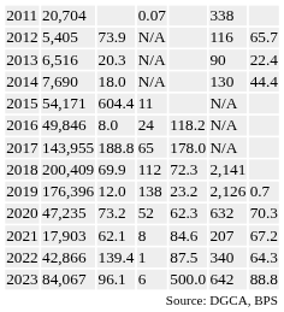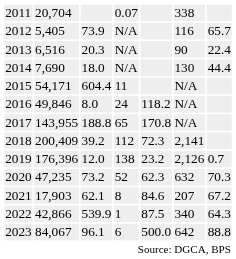 <table class="toccolours sortable" style="padding:0.5em;">
 <tr>
 <th></th>
 <th></th>
 <th></th>
 <th></th>
 <th></th>
 <th></th>
 <th></th>
 </tr>
 <tr style="background:#eee;">
 <td>2011</td>
 <td>20,704</td>
 <td></td>
 <td>0.07</td>
 <td></td>
 <td>338</td>
 <td></td>
 </tr>
 <tr style="background:#eee;">
 <td>2012</td>
 <td>5,405</td>
 <td> 73.9</td>
 <td>N/A</td>
 <td></td>
 <td>116</td>
 <td> 65.7</td>
 </tr>
 <tr style="background:#eee;">
 <td>2013</td>
 <td>6,516</td>
 <td> 20.3</td>
 <td>N/A</td>
 <td></td>
 <td>90</td>
 <td> 22.4</td>
 </tr>
 <tr style="background:#eee;">
 <td>2014</td>
 <td>7,690</td>
 <td> 18.0</td>
 <td>N/A</td>
 <td></td>
 <td>130</td>
 <td> 44.4</td>
 </tr>
 <tr style="background:#eee;">
 <td>2015</td>
 <td>54,171</td>
 <td> 604.4</td>
 <td>11</td>
 <td></td>
 <td>N/A</td>
 <td></td>
 </tr>
 <tr style="background:#eee;">
 <td>2016</td>
 <td>49,846</td>
 <td> 8.0</td>
 <td>24</td>
 <td> 118.2</td>
 <td>N/A</td>
 <td></td>
 </tr>
 <tr style="background:#eee;">
 <td>2017</td>
 <td>143,955</td>
 <td> 188.8</td>
 <td>65</td>
-<td> 178.0</td>
+<td> 170.8</td>
 <td>N/A</td>
 <td></td>
 </tr>
 <tr style="background:#eee;">
 <td>2018</td>
 <td>200,409</td>
-<td> 69.9</td>
+<td> 39.2</td>
 <td>112</td>
 <td> 72.3</td>
 <td>2,141</td>
 <td></td>
 </tr>
 <tr style="background:#eee;">
 <td>2019</td>
 <td>176,396</td>
 <td> 12.0</td>
 <td>138</td>
 <td> 23.2</td>
 <td>2,126</td>
 <td> 0.7</td>
 </tr>
 <tr style="background:#eee;">
 <td>2020</td>
 <td>47,235</td>
 <td> 73.2</td>
 <td>52</td>
 <td> 62.3</td>
 <td>632</td>
 <td> 70.3</td>
 </tr>
 <tr style="background:#eee;">
 <td>2021</td>
 <td>17,903</td>
 <td> 62.1</td>
 <td>8</td>
 <td> 84.6</td>
 <td>207</td>
 <td> 67.2</td>
 </tr>
 <tr style="background:#eee;">
 <td>2022</td>
 <td>42,866</td>
-<td> 139.4</td>
+<td> 539.9</td>
 <td>1</td>
 <td> 87.5</td>
 <td>340</td>
 <td> 64.3</td>
 </tr>
 <tr style="background:#eee;">
 <td>2023</td>
 <td>84,067</td>
 <td> 96.1</td>
 <td>6</td>
 <td> 500.0</td>
 <td>642</td>
 <td> 88.8</td>
 </tr>
 <tr>
 <td colspan="7" style="text-align:right;"><sup>Source: DGCA, BPS</sup></td>
 </tr>
 </table>
